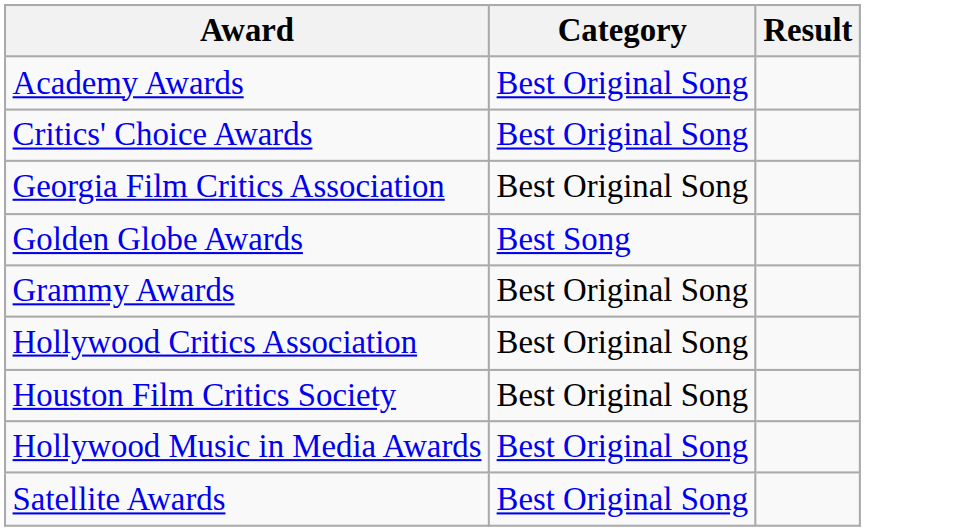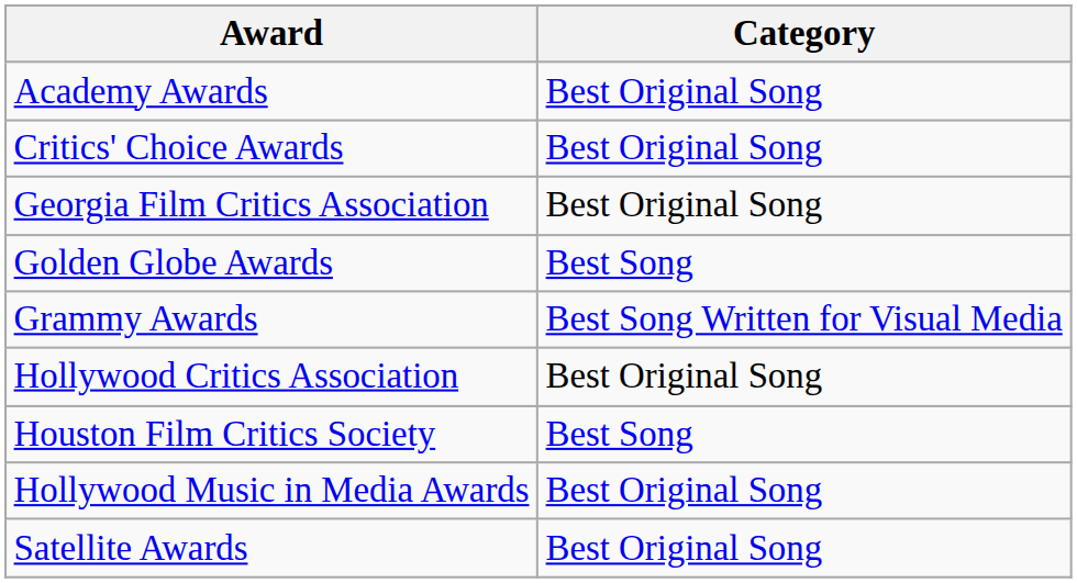 <table class="wikitable plainrowheaders">
 <tr>
 <th>Award</th>
 <th>Category</th>
-<th>Result</th>
 </tr>
 <tr>
 <td><a href='#'>Academy Awards</a></td>
 <td><a href='#'>Best Original Song</a></td>
-<td></td>
 </tr>
 <tr>
 <td><a href='#'>Critics' Choice Awards</a></td>
 <td><a href='#'>Best Original Song</a></td>
-<td></td>
 </tr>
 <tr>
 <td><a href='#'>Georgia Film Critics Association</a></td>
 <td>Best Original Song</td>
-<td></td>
 </tr>
 <tr>
 <td><a href='#'>Golden Globe Awards</a></td>
 <td><a href='#'>Best Song</a></td>
-<td></td>
 </tr>
 <tr>
 <td><a href='#'>Grammy Awards</a></td>
-<td>Best Original Song</td>
-<td></td>
+<td><a href='#'>Best Song Written for Visual Media</a></td>
 </tr>
 <tr>
 <td><a href='#'>Hollywood Critics Association</a></td>
 <td>Best Original Song</td>
-<td></td>
 </tr>
 <tr>
 <td><a href='#'>Houston Film Critics Society</a></td>
-<td>Best Original Song</td>
-<td></td>
+<td><a href='#'>Best Song</a></td>
 </tr>
 <tr>
 <td><a href='#'>Hollywood Music in Media Awards</a></td>
 <td><a href='#'>Best Original Song</a></td>
-<td></td>
 </tr>
 <tr>
 <td><a href='#'>Satellite Awards</a></td>
 <td><a href='#'>Best Original Song</a></td>
-<td></td>
 </tr>
 </table>
